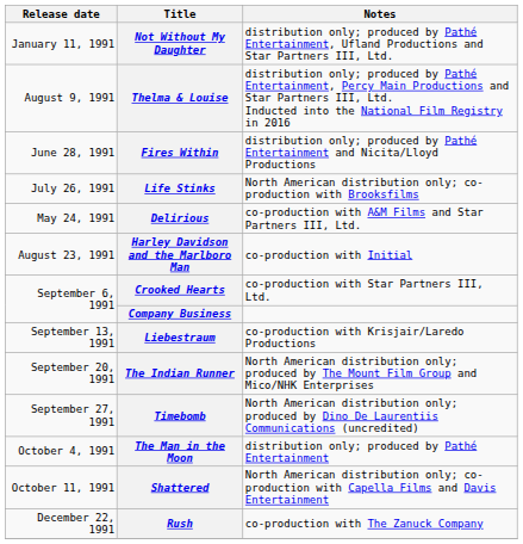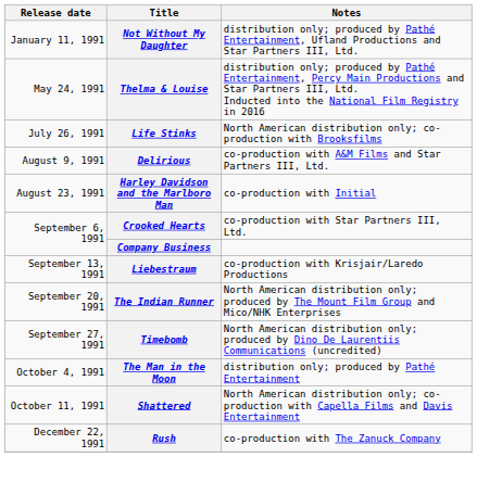 <table class="wikitable sortable" style="width:100%;">
 <tr>
 <th scope="col" style="width:130px;">Release date</th>
 <th>Title</th>
 <th>Notes</th>
 </tr>
 <tr>
 <td style="text-align:right;">January 11, 1991</td>
 <th scope="row"><em><a href='#'>Not Without My Daughter</a></em></th>
 <td>distribution only; produced by <a href='#'>Pathé Entertainment</a>, Ufland Productions and Star Partners III, Ltd.</td>
 </tr>
 <tr>
-<td style="text-align:right;">August 9, 1991</td>
+<td style="text-align:right;">May 24, 1991</td>
 <th scope="row"><em><a href='#'>Thelma & Louise</a></em></th>
 <td>distribution only; produced by <a href='#'>Pathé Entertainment</a>, <a href='#'>Percy Main Productions</a> and Star Partners III, Ltd.<br>Inducted into the <a href='#'>National Film Registry</a> in 2016</td>
-</tr>
-<tr>
-<td style="text-align:right;">June 28, 1991</td>
-<th scope="row"><em><a href='#'>Fires Within</a></em></th>
-<td>distribution only; produced by <a href='#'>Pathé Entertainment</a> and Nicita/Lloyd Productions</td>
 </tr>
 <tr>
 <td style="text-align:right;">July 26, 1991</td>
 <th scope="row"><em><a href='#'>Life Stinks</a></em></th>
 <td>North American distribution only; co-production with <a href='#'>Brooksfilms</a></td>
 </tr>
 <tr>
-<td style="text-align:right;">May 24, 1991</td>
+<td style="text-align:right;">August 9, 1991</td>
 <th scope="row"><em><a href='#'>Delirious</a></em></th>
 <td>co-production with <a href='#'>A&M Films</a> and Star Partners III, Ltd.</td>
 </tr>
 <tr>
 <td style="text-align:right;">August 23, 1991</td>
 <th scope="row"><em><a href='#'>Harley Davidson and the Marlboro Man</a></em></th>
 <td>co-production with <a href='#'>Initial</a></td>
 </tr>
 <tr>
 <td style="text-align:right;" rowspan="2">September 6, 1991</td>
 <th scope="row"><em><a href='#'>Crooked Hearts</a></em></th>
 <td>co-production with Star Partners III, Ltd.</td>
 </tr>
 <tr>
 <th scope="row"><em><a href='#'>Company Business</a></em></th>
 <td></td>
 </tr>
 <tr>
 <td style="text-align:right;">September 13, 1991</td>
 <th scope="row"><em><a href='#'>Liebestraum</a></em></th>
 <td>co-production with Krisjair/Laredo Productions</td>
 </tr>
 <tr>
 <td style="text-align:right;">September 20, 1991</td>
 <th scope="row"><em><a href='#'>The Indian Runner</a></em></th>
 <td>North American distribution only; produced by <a href='#'>The Mount Film Group</a> and Mico/NHK Enterprises</td>
 </tr>
 <tr>
 <td style="text-align:right;">September 27, 1991</td>
 <th scope="row"><em><a href='#'>Timebomb</a></em></th>
 <td>North American distribution only; produced by <a href='#'>Dino De Laurentiis Communications</a> (uncredited)</td>
 </tr>
 <tr>
 <td style="text-align:right;">October 4, 1991</td>
 <th scope="row"><em><a href='#'>The Man in the Moon</a></em></th>
 <td>distribution only; produced by <a href='#'>Pathé Entertainment</a></td>
 </tr>
 <tr>
 <td style="text-align:right;">October 11, 1991</td>
 <th scope="row"><em><a href='#'>Shattered</a></em></th>
 <td>North American distribution only; co-production with <a href='#'>Capella Films</a> and <a href='#'>Davis Entertainment</a></td>
 </tr>
 <tr>
 <td style="text-align:right;">December 22, 1991</td>
 <th scope="row"><em><a href='#'>Rush</a></em></th>
 <td>co-production with <a href='#'>The Zanuck Company</a></td>
 </tr>
 <tr>
 </tr>
 </table>
